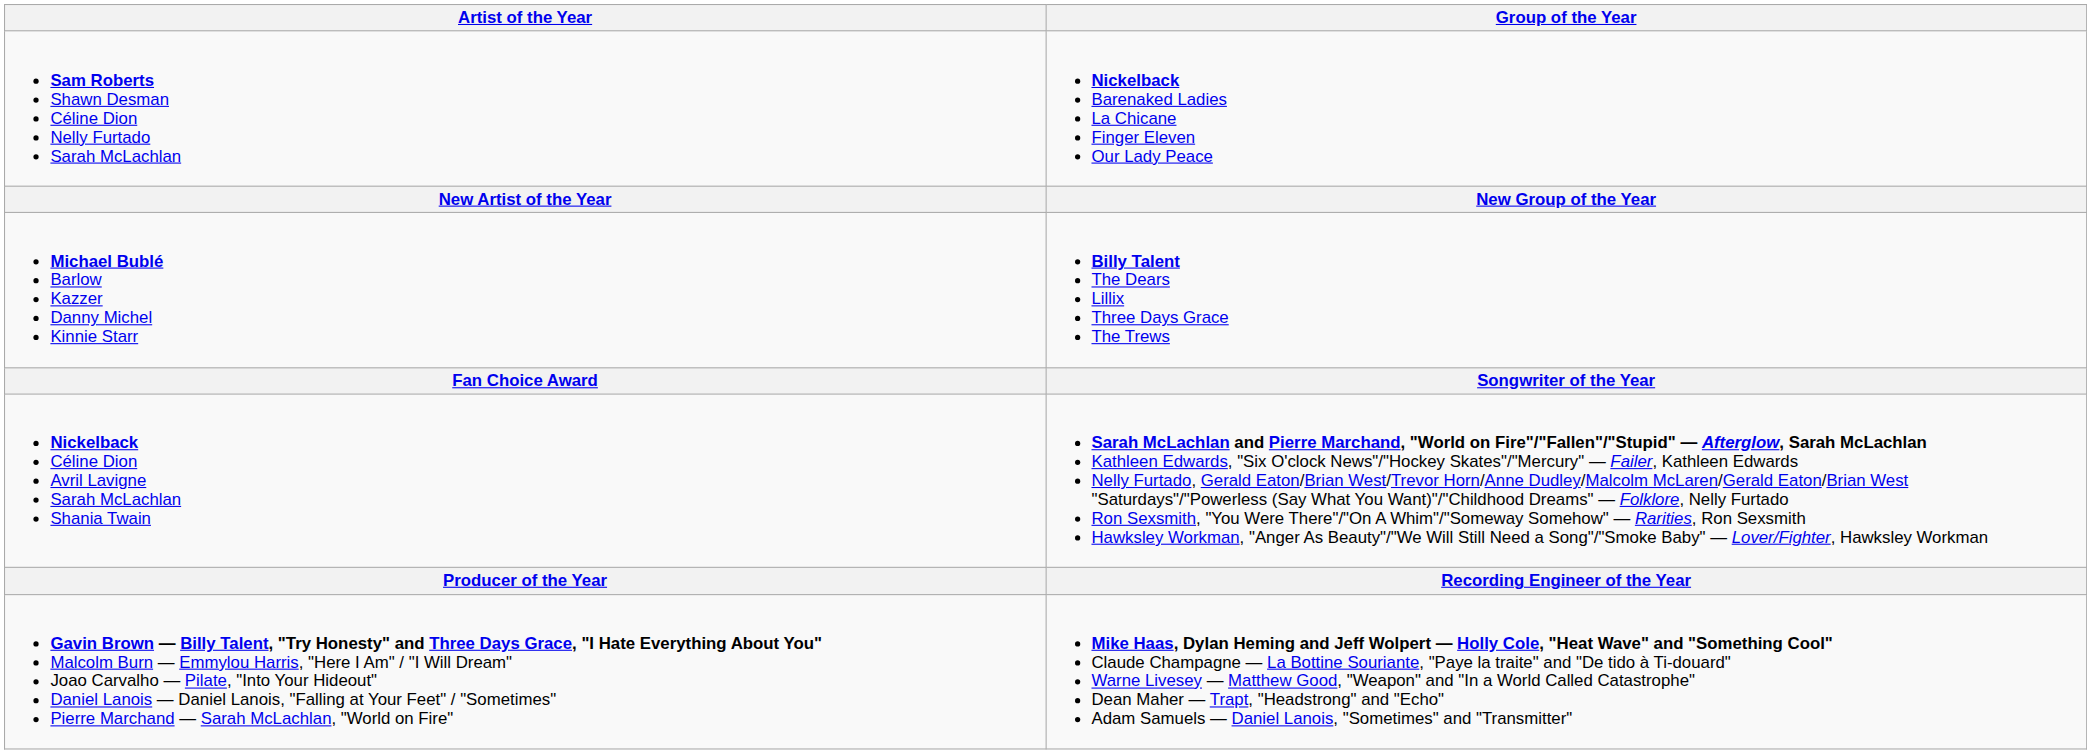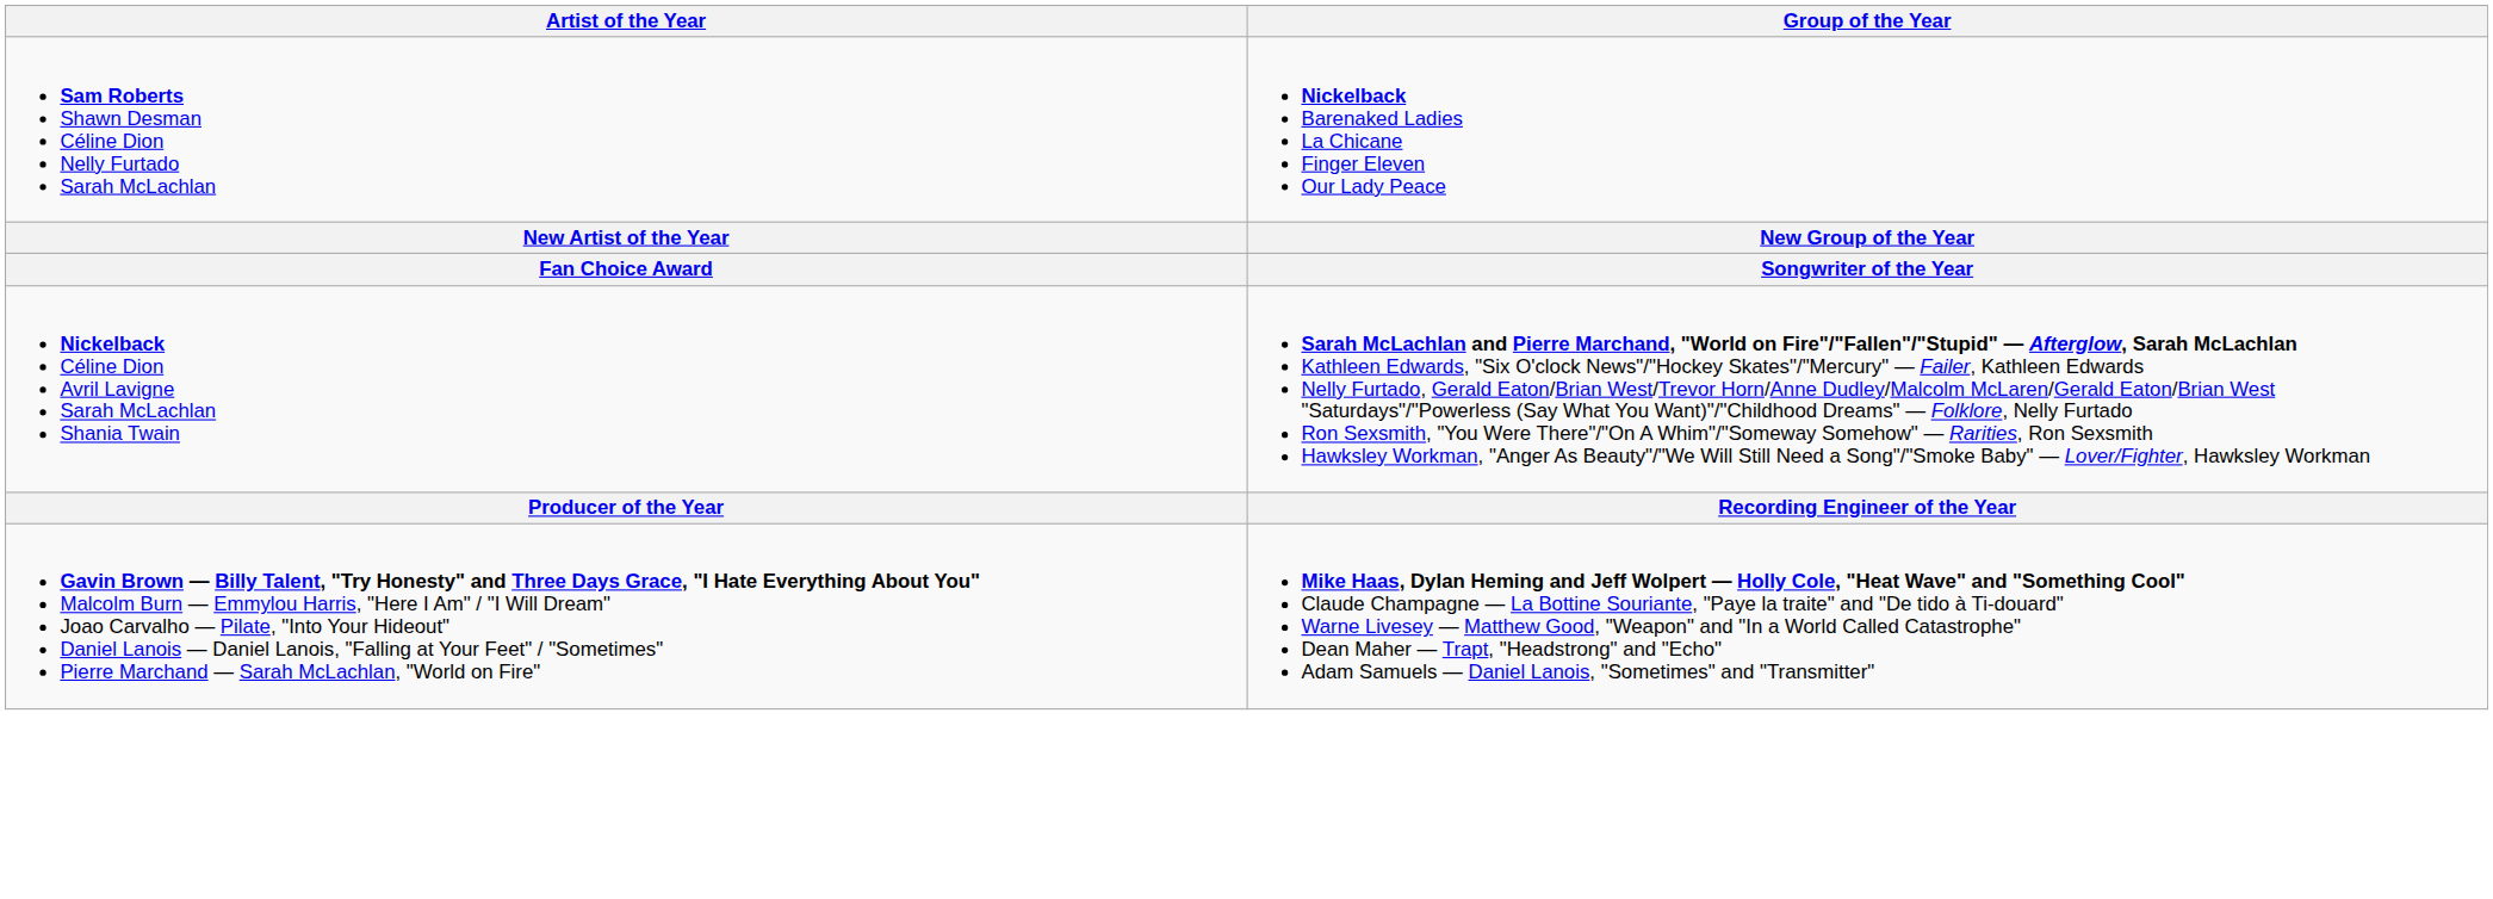 <table class="wikitable" style="width:100%">
 <tr>
 <th style="width:50%"><a href='#'>Artist of the Year</a></th>
 <th style="width:50%"><a href='#'>Group of the Year</a></th>
 </tr>
 <tr>
 <td valign="top"><br><ul><li> <strong><a href='#'>Sam Roberts</a></strong></li><li><a href='#'>Shawn Desman</a></li><li><a href='#'>Céline Dion</a></li><li><a href='#'>Nelly Furtado</a></li><li><a href='#'>Sarah McLachlan</a></li></ul></td>
 <td valign="top"><br><ul><li> <strong><a href='#'>Nickelback</a></strong></li><li><a href='#'>Barenaked Ladies</a></li><li><a href='#'>La Chicane</a></li><li><a href='#'>Finger Eleven</a></li><li><a href='#'>Our Lady Peace</a></li></ul></td>
 </tr>
 <tr>
 <th style="width:50%"><a href='#'>New Artist of the Year</a></th>
 <th style="width:50%"><a href='#'>New Group of the Year</a></th>
-</tr>
-<tr>
-<td valign="top"><br><ul><li> <strong><a href='#'>Michael Bublé</a></strong></li><li><a href='#'>Barlow</a></li><li><a href='#'>Kazzer</a></li><li><a href='#'>Danny Michel</a></li><li><a href='#'>Kinnie Starr</a></li></ul></td>
-<td valign="top"><br><ul><li> <strong><a href='#'>Billy Talent</a></strong></li><li><a href='#'>The Dears</a></li><li><a href='#'>Lillix</a></li><li><a href='#'>Three Days Grace</a></li><li><a href='#'>The Trews</a></li></ul></td>
 </tr>
 <tr>
 <th style="width:50%"><a href='#'>Fan Choice Award</a></th>
 <th style="width:50%"><a href='#'>Songwriter of the Year</a></th>
 </tr>
 <tr>
 <td valign="top"><br><ul><li> <strong><a href='#'>Nickelback</a></strong></li><li><a href='#'>Céline Dion</a></li><li><a href='#'>Avril Lavigne</a></li><li><a href='#'>Sarah McLachlan</a></li><li><a href='#'>Shania Twain</a></li></ul></td>
 <td valign="top"><br><ul><li> <strong><a href='#'>Sarah McLachlan</a> and <a href='#'>Pierre Marchand</a>, "World on Fire"/"Fallen"/"Stupid" — <em><a href='#'>Afterglow</a></em>, Sarah McLachlan</strong></li><li><a href='#'>Kathleen Edwards</a>, "Six O'clock News"/"Hockey Skates"/"Mercury" — <em><a href='#'>Failer</a></em>, Kathleen Edwards</li><li><a href='#'>Nelly Furtado</a>, <a href='#'>Gerald Eaton</a>/<a href='#'>Brian West</a>/<a href='#'>Trevor Horn</a>/<a href='#'>Anne Dudley</a>/<a href='#'>Malcolm McLaren</a>/<a href='#'>Gerald Eaton</a>/<a href='#'>Brian West</a> "Saturdays"/"Powerless (Say What You Want)"/"Childhood Dreams" — <em><a href='#'>Folklore</a></em>, Nelly Furtado</li><li><a href='#'>Ron Sexsmith</a>, "You Were There"/"On A Whim"/"Someway Somehow" — <em><a href='#'>Rarities</a></em>, Ron Sexsmith</li><li><a href='#'>Hawksley Workman</a>, "Anger As Beauty"/"We Will Still Need a Song"/"Smoke Baby" — <em><a href='#'>Lover/Fighter</a></em>, Hawksley Workman</li></ul></td>
 </tr>
 <tr>
 <th style="width:50%"><a href='#'>Producer of the Year</a></th>
 <th style="width:50%"><a href='#'>Recording Engineer of the Year</a></th>
 </tr>
 <tr>
 <td valign="top"><br><ul><li> <strong><a href='#'>Gavin Brown</a> — <a href='#'>Billy Talent</a>, "Try Honesty" and <a href='#'>Three Days Grace</a>, "I Hate Everything About You"</strong></li><li><a href='#'>Malcolm Burn</a> — <a href='#'>Emmylou Harris</a>, "Here I Am" / "I Will Dream"</li><li>Joao Carvalho — <a href='#'>Pilate</a>, "Into Your Hideout"</li><li><a href='#'>Daniel Lanois</a> — Daniel Lanois, "Falling at Your Feet" / "Sometimes"</li><li><a href='#'>Pierre Marchand</a> — <a href='#'>Sarah McLachlan</a>, "World on Fire"</li></ul></td>
 <td valign="top"><br><ul><li> <strong><a href='#'>Mike Haas</a>, Dylan Heming and Jeff Wolpert — <a href='#'>Holly Cole</a>, "Heat Wave" and "Something Cool"</strong></li><li>Claude Champagne — <a href='#'>La Bottine Souriante</a>, "Paye la traite" and "De tido à Ti-douard"</li><li><a href='#'>Warne Livesey</a> — <a href='#'>Matthew Good</a>, "Weapon" and "In a World Called Catastrophe"</li><li>Dean Maher — <a href='#'>Trapt</a>, "Headstrong" and "Echo"</li><li>Adam Samuels — <a href='#'>Daniel Lanois</a>, "Sometimes" and "Transmitter"</li></ul></td>
 </tr>
 </table>
